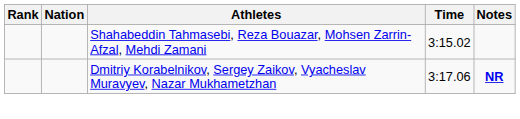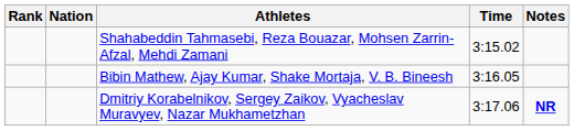 <table class="wikitable sortable" style="text-align:center;font-size:95%">
 <tr>
 <th>Rank</th>
 <th>Nation</th>
 <th>Athletes</th>
 <th>Time</th>
 <th>Notes</th>
 </tr>
 <tr>
 <td></td>
 <td align=left></td>
 <td align=left><a href='#'>Shahabeddin Tahmasebi</a>, <a href='#'>Reza Bouazar</a>, <a href='#'>Mohsen Zarrin-Afzal</a>, <a href='#'>Mehdi Zamani</a></td>
 <td>3:15.02</td>
 <td></td>
 </tr>
 <tr>
 <td></td>
 <td align=left></td>
+<td align=left><a href='#'>Bibin Mathew</a>, <a href='#'>Ajay Kumar</a>, <a href='#'>Shake Mortaja</a>, <a href='#'>V. B. Bineesh</a></td>
+<td>3:16.05</td>
+<td></td>
+</tr>
+<tr>
+<td></td>
+<td align=left></td>
 <td align=left><a href='#'>Dmitriy Korabelnikov</a>, <a href='#'>Sergey Zaikov</a>, <a href='#'>Vyacheslav Muravyev</a>, <a href='#'>Nazar Mukhametzhan</a></td>
 <td>3:17.06</td>
 <td><strong><a href='#'>NR</a></strong></td>
 </tr>
 </table>
